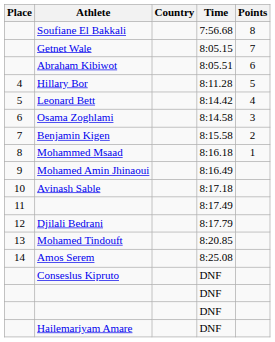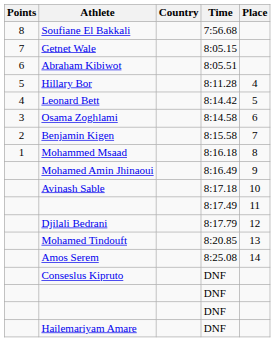 <table class="wikitable">
 <tr>
-<th>Place</th>
+<th>Points</th>
 <th>Athlete</th>
 <th>Country</th>
 <th>Time</th>
-<th>Points</th>
+<th>Place</th>
 </tr>
 <tr>
-<td align=center></td>
+<td align=center>8</td>
 <td><a href='#'>Soufiane El Bakkali</a></td>
 <td></td>
 <td>7:56.68</td>
+<td align=center></td>
+</tr>
+<tr>
+<td align=center>7</td>
+<td><a href='#'>Getnet Wale</a></td>
+<td></td>
+<td>8:05.15</td>
+<td align=center></td>
+</tr>
+<tr>
+<td align=center>6</td>
+<td><a href='#'>Abraham Kibiwot</a></td>
+<td></td>
+<td>8:05.51</td>
+<td align=center></td>
+</tr>
+<tr>
+<td align=center>5</td>
+<td><a href='#'>Hillary Bor</a></td>
+<td></td>
+<td>8:11.28</td>
+<td align=center>4</td>
+</tr>
+<tr>
+<td align=center>4</td>
+<td><a href='#'>Leonard Bett</a></td>
+<td></td>
+<td>8:14.42</td>
+<td align=center>5</td>
+</tr>
+<tr>
+<td align=center>3</td>
+<td><a href='#'>Osama Zoghlami</a></td>
+<td></td>
+<td>8:14.58</td>
+<td align=center>6</td>
+</tr>
+<tr>
+<td align=center>2</td>
+<td><a href='#'>Benjamin Kigen</a></td>
+<td></td>
+<td>8:15.58</td>
+<td align=center>7</td>
+</tr>
+<tr>
+<td align=center>1</td>
+<td><a href='#'>Mohammed Msaad</a></td>
+<td></td>
+<td>8:16.18</td>
 <td align=center>8</td>
 </tr>
 <tr>
 <td align=center></td>
-<td><a href='#'>Getnet Wale</a></td>
+<td><a href='#'>Mohamed Amin Jhinaoui</a></td>
 <td></td>
-<td>8:05.15</td>
-<td align=center>7</td>
+<td>8:16.49</td>
+<td align=center>9</td>
 </tr>
 <tr>
 <td align=center></td>
-<td><a href='#'>Abraham Kibiwot</a></td>
-<td></td>
-<td>8:05.51</td>
-<td align=center>6</td>
-</tr>
-<tr>
-<td align=center>4</td>
-<td><a href='#'>Hillary Bor</a></td>
-<td></td>
-<td>8:11.28</td>
-<td align=center>5</td>
-</tr>
-<tr>
-<td align=center>5</td>
-<td><a href='#'>Leonard Bett</a></td>
-<td></td>
-<td>8:14.42</td>
-<td align=center>4</td>
-</tr>
-<tr>
-<td align=center>6</td>
-<td><a href='#'>Osama Zoghlami</a></td>
-<td></td>
-<td>8:14.58</td>
-<td align=center>3</td>
-</tr>
-<tr>
-<td align=center>7</td>
-<td><a href='#'>Benjamin Kigen</a></td>
-<td></td>
-<td>8:15.58</td>
-<td align=center>2</td>
-</tr>
-<tr>
-<td align=center>8</td>
-<td><a href='#'>Mohammed Msaad</a></td>
-<td></td>
-<td>8:16.18</td>
-<td align=center>1</td>
-</tr>
-<tr>
-<td align=center>9</td>
-<td><a href='#'>Mohamed Amin Jhinaoui</a></td>
-<td></td>
-<td>8:16.49</td>
-<td align=center></td>
-</tr>
-<tr>
-<td align=center>10</td>
 <td><a href='#'>Avinash Sable</a></td>
 <td></td>
 <td>8:17.18</td>
-<td align=center></td>
+<td align=center>10</td>
 </tr>
 <tr>
-<td align=center>11</td>
+<td align=center></td>
 <td></td>
 <td></td>
 <td>8:17.49</td>
-<td align=center></td>
+<td align=center>11</td>
 </tr>
 <tr>
-<td align=center>12</td>
+<td align=center></td>
 <td><a href='#'>Djilali Bedrani</a></td>
 <td></td>
 <td>8:17.79</td>
-<td align=center></td>
+<td align=center>12</td>
 </tr>
 <tr>
-<td align=center>13</td>
+<td align=center></td>
 <td><a href='#'>Mohamed Tindouft</a></td>
 <td></td>
 <td>8:20.85</td>
-<td align=center></td>
+<td align=center>13</td>
 </tr>
 <tr>
-<td align=center>14</td>
+<td align=center></td>
 <td><a href='#'>Amos Serem</a></td>
 <td></td>
 <td>8:25.08</td>
-<td align=center></td>
+<td align=center>14</td>
 </tr>
 <tr>
 <td align=center></td>
 <td><a href='#'>Conseslus Kipruto</a></td>
 <td></td>
 <td>DNF</td>
 <td align=center></td>
 </tr>
 <tr>
 <td align=center></td>
 <td></td>
 <td></td>
 <td>DNF</td>
 <td align=center></td>
 </tr>
 <tr>
 <td align=center></td>
 <td></td>
 <td></td>
 <td>DNF</td>
 <td align=center></td>
 </tr>
 <tr>
 <td align=center></td>
 <td><a href='#'>Hailemariyam Amare</a></td>
 <td></td>
 <td>DNF</td>
 <td align=center></td>
 </tr>
 </table>
